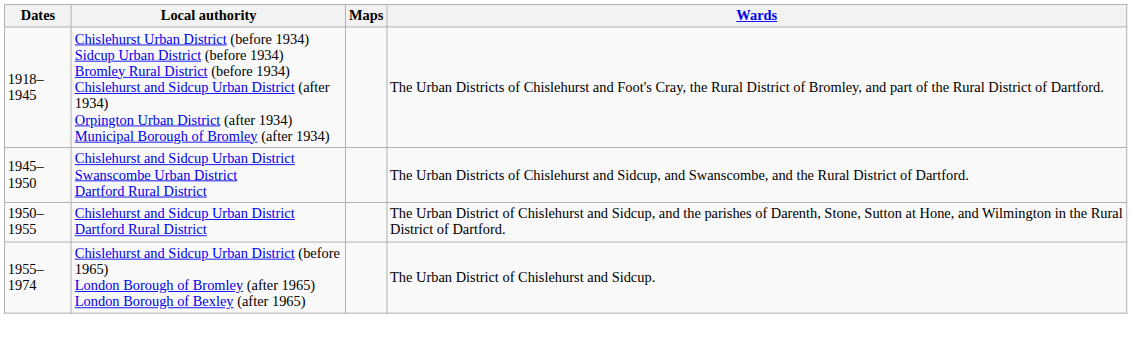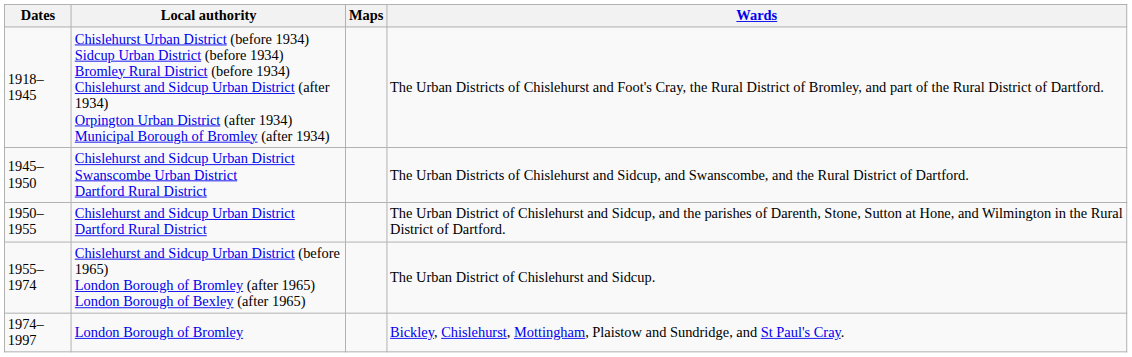 <table class=wikitable>
 <tr>
 <th>Dates</th>
 <th>Local authority</th>
 <th>Maps</th>
 <th><a href='#'>Wards</a></th>
 </tr>
 <tr>
 <td>1918–1945</td>
 <td><a href='#'>Chislehurst Urban District</a> (before 1934)<br><a href='#'>Sidcup Urban District</a> (before 1934)<br><a href='#'>Bromley Rural District</a> (before 1934)<br><a href='#'>Chislehurst and Sidcup Urban District</a> (after 1934)<br><a href='#'>Orpington Urban District</a> (after 1934)<br><a href='#'>Municipal Borough of Bromley</a> (after 1934)</td>
 <td></td>
 <td>The Urban Districts of Chislehurst and Foot's Cray, the Rural District of Bromley, and part of the Rural District of Dartford.</td>
 </tr>
 <tr>
 <td>1945–1950</td>
 <td><a href='#'>Chislehurst and Sidcup Urban District</a><br><a href='#'>Swanscombe Urban District</a><br><a href='#'>Dartford Rural District</a></td>
 <td></td>
 <td>The Urban Districts of Chislehurst and Sidcup, and Swanscombe, and the Rural District of Dartford.</td>
 </tr>
 <tr>
 <td>1950–1955</td>
 <td><a href='#'>Chislehurst and Sidcup Urban District</a><br><a href='#'>Dartford Rural District</a></td>
 <td></td>
 <td>The Urban District of Chislehurst and Sidcup, and the parishes of Darenth, Stone, Sutton at Hone, and Wilmington in the Rural District of Dartford.</td>
 </tr>
 <tr>
 <td>1955–1974</td>
 <td><a href='#'>Chislehurst and Sidcup Urban District</a> (before 1965)<br><a href='#'>London Borough of Bromley</a> (after 1965)<br><a href='#'>London Borough of Bexley</a> (after 1965)</td>
 <td></td>
 <td>The Urban District of Chislehurst and Sidcup.</td>
 </tr>
+<tr>
+<td>1974–1997</td>
+<td><a href='#'>London Borough of Bromley</a></td>
+<td></td>
+<td><a href='#'>Bickley</a>, <a href='#'>Chislehurst</a>, <a href='#'>Mottingham</a>, Plaistow and Sundridge, and <a href='#'>St Paul's Cray</a>.</td>
+</tr>
 </table>
